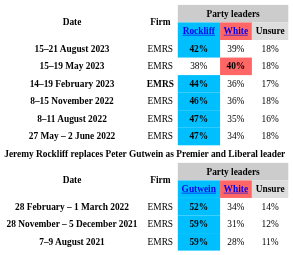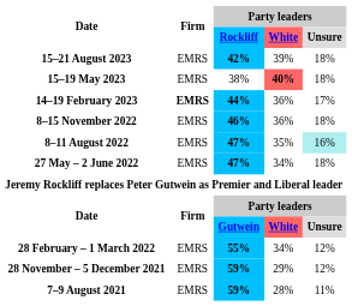 <table class="toccolours" cellpadding="5" cellspacing="0" style="float:left; text-align:center; margin-right:.5em; margin-top:.4em; font-size:90%;">
 <tr>
 </tr>
 <tr>
 <th rowspan="2">Date</th>
 <th rowspan="2">Firm</th>
 <th style="background:#ccc;" colspan="7">Party leaders</th>
 </tr>
 <tr>
 <th style="background:#00bfff;"><a href='#'>Rockliff</a></th>
 <th style="background:#f66;"><a href='#'>White</a></th>
 <th style="background:#ddd;">Unsure</th>
 </tr>
 <tr>
 <th>15–21 August 2023</th>
 <td>EMRS</td>
 <th style="background:#00bfff;"><strong>42%</strong></th>
 <td>39%</td>
 <td>18%</td>
 </tr>
 <tr>
 <th>15–19 May 2023</th>
 <td>EMRS</td>
 <td>38%</td>
 <th style="background:#f66;"><strong>40%</strong></th>
 <td>18%</td>
 </tr>
 <tr>
 <th>14–19 February 2023</th>
 <td><strong>EMRS</strong></td>
 <th style="background:#00bfff;"><strong>44%</strong></th>
 <td>36%</td>
 <td>17%</td>
 </tr>
 <tr>
 <th>8–15 November 2022</th>
 <td>EMRS</td>
 <th style="background:#00bfff;"><strong>46%</strong></th>
 <td>36%</td>
 <td>18%</td>
 </tr>
 <tr>
 <th>8–11 August 2022</th>
 <td>EMRS</td>
 <th style="background:#00bfff;"><strong>47%</strong></th>
 <td>35%</td>
-<td>16%</td>
+<td style="background: paleturquoise;">16%</td>
 </tr>
 <tr>
 <th>27 May – 2 June 2022</th>
 <td>EMRS</td>
 <th style="background:#00bfff;"><strong>47%</strong></th>
 <td>34%</td>
 <td>18%</td>
 </tr>
 <tr>
 <th colspan="6" text-align="center"><strong>Jeremy Rockliff replaces Peter Gutwein as Premier and Liberal leader</strong></th>
 </tr>
 <tr>
 <th rowspan="2">Date</th>
 <th rowspan="2">Firm</th>
 <th style="background:#ccc;" colspan="7">Party leaders</th>
 </tr>
 <tr>
 <th style="background:#00bfff;"><a href='#'>Gutwein</a></th>
 <th style="background:#f66;"><a href='#'>White</a></th>
 <th style="background:#ddd;">Unsure</th>
 </tr>
 <tr>
 <th>28 February – 1 March 2022</th>
 <td>EMRS</td>
-<th style="background:#00bfff;"><strong>52%</strong></th>
+<th style="background:#00bfff;"><strong>55%</strong></th>
 <td>34%</td>
-<td>14%</td>
+<td>12%</td>
 </tr>
 <tr>
 <th>28 November – 5 December 2021</th>
 <td>EMRS</td>
 <th style="background:#00bfff;"><strong>59%</strong></th>
-<td>31%</td>
+<td>29%</td>
 <td>12%</td>
 </tr>
 <tr>
 <th>7–9 August 2021</th>
 <td>EMRS</td>
 <th style="background:#00bfff;"><strong>59%</strong></th>
 <td>28%</td>
 <td>11%</td>
 </tr>
 </table>
